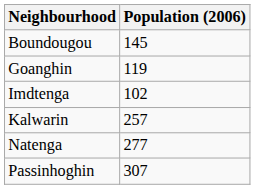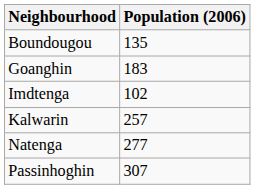 <table class="wikitable">
 <tr>
 <th>Neighbourhood</th>
 <th>Population (2006)</th>
 </tr>
 <tr>
 <td>Boundougou</td>
-<td>145</td>
+<td>135</td>
 </tr>
 <tr>
 <td>Goanghin</td>
-<td>119</td>
+<td>183</td>
 </tr>
 <tr>
 <td>Imdtenga</td>
 <td>102</td>
 </tr>
 <tr>
 <td>Kalwarin</td>
 <td>257</td>
 </tr>
 <tr>
 <td>Natenga</td>
 <td>277</td>
 </tr>
 <tr>
 <td>Passinhoghin</td>
 <td>307</td>
 </tr>
 </table>
